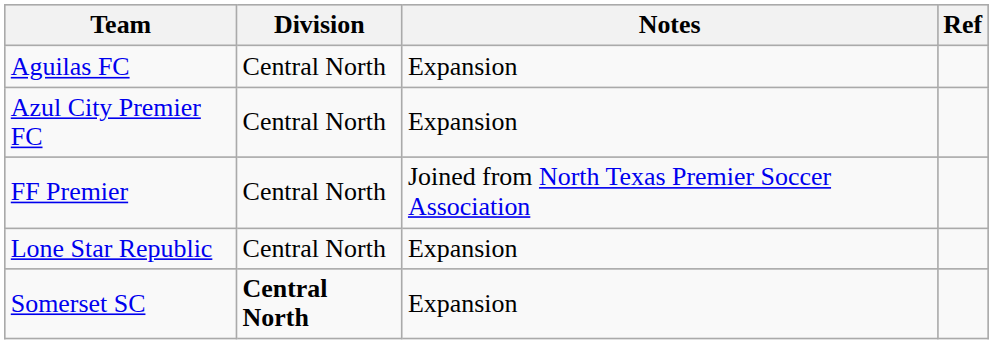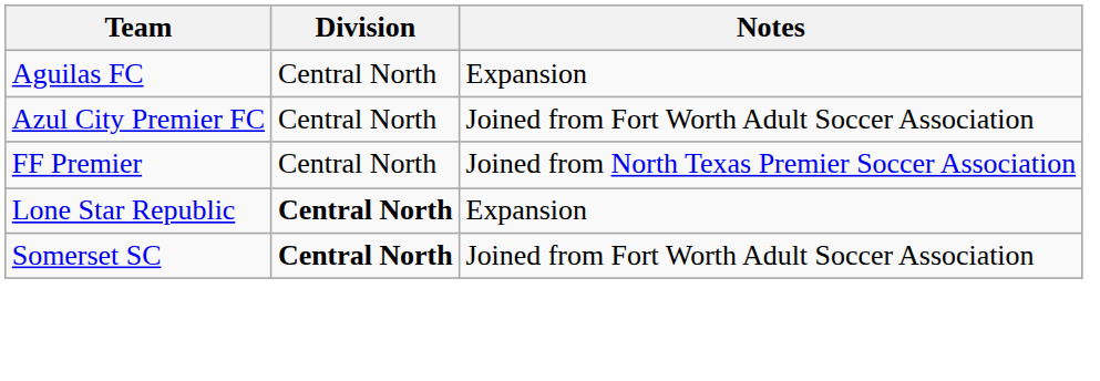 <table class="wikitable sortable">
 <tr>
 <th>Team</th>
 <th>Division</th>
 <th>Notes</th>
-<th>Ref</th>
 </tr>
 <tr>
 <td><a href='#'>Aguilas FC</a></td>
 <td>Central North</td>
 <td>Expansion</td>
-<td></td>
 </tr>
 <tr>
 <td><a href='#'>Azul City Premier FC</a></td>
 <td>Central North</td>
-<td>Expansion</td>
-<td></td>
+<td>Joined from Fort Worth Adult Soccer Association</td>
 </tr>
 <tr>
 <td><a href='#'>FF Premier</a></td>
 <td>Central North</td>
 <td>Joined from <a href='#'>North Texas Premier Soccer Association</a></td>
-<td></td>
 </tr>
 <tr>
 <td><a href='#'>Lone Star Republic</a></td>
-<td>Central North</td>
+<td><strong>Central North</strong></td>
 <td>Expansion</td>
-<td></td>
 </tr>
 <tr>
 <td><a href='#'>Somerset SC</a></td>
 <td><strong>Central North</strong></td>
-<td>Expansion</td>
-<td></td>
+<td>Joined from Fort Worth Adult Soccer Association</td>
 </tr>
 </table>
